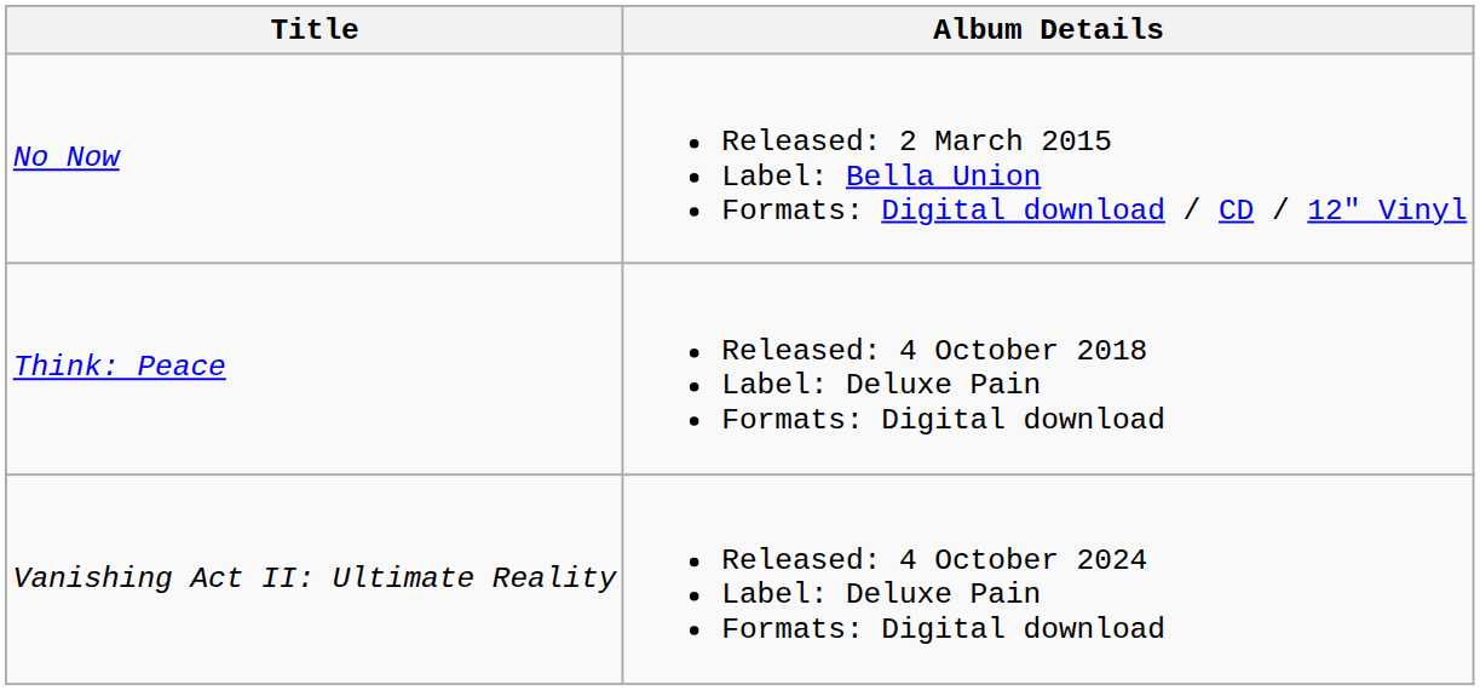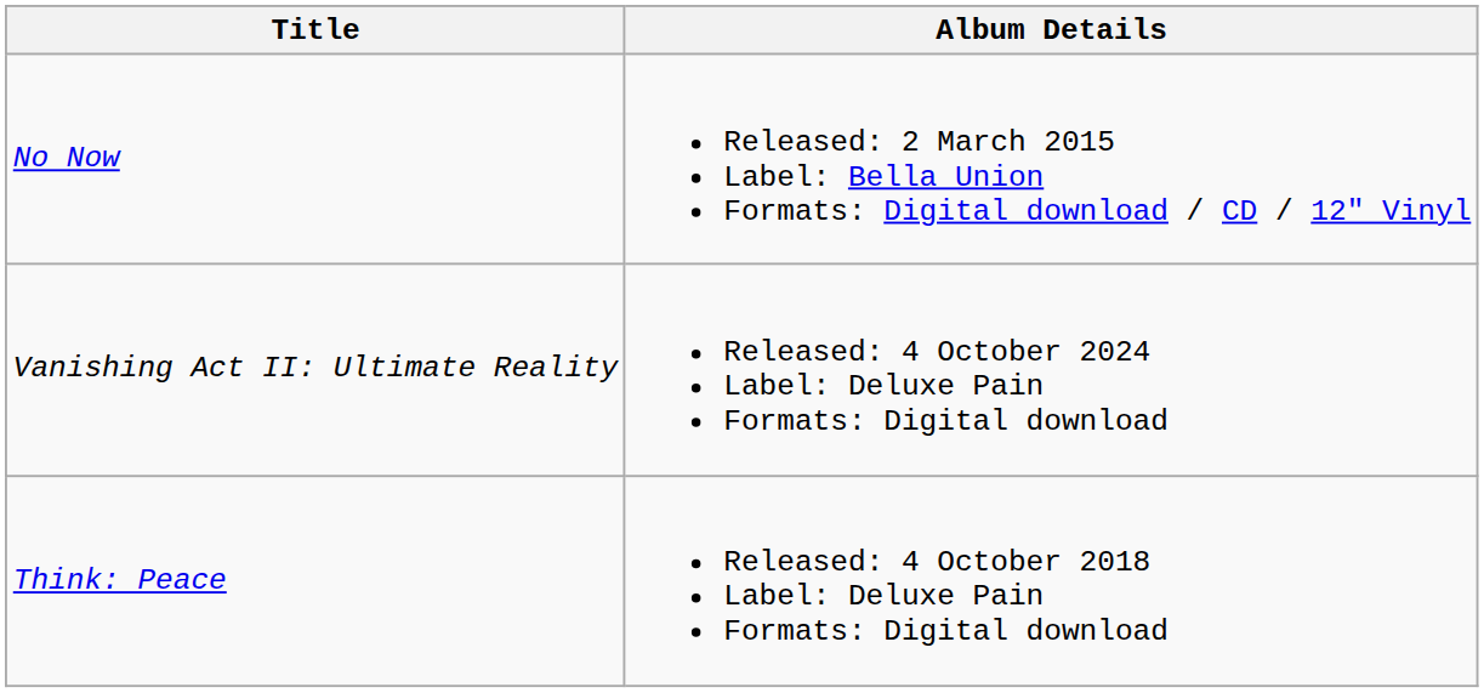 <table class="wikitable">
 <tr>
 <th>Title</th>
 <th>Album Details</th>
 </tr>
 <tr>
 <td><em><a href='#'>No Now</a></em></td>
 <td><br><ul><li>Released: 2 March 2015</li><li>Label: <a href='#'>Bella Union</a></li><li>Formats: <a href='#'>Digital download</a> / <a href='#'>CD</a> / <a href='#'>12" Vinyl</a></li></ul></td>
 </tr>
 <tr>
+<td><em>Vanishing Act II: Ultimate Reality</em></td>
+<td><br><ul><li>Released: 4 October 2024</li><li>Label: Deluxe Pain</li><li>Formats: Digital download</li></ul></td>
+</tr>
+<tr>
 <td><em><a href='#'>Think: Peace</a></em></td>
 <td><br><ul><li>Released: 4 October 2018</li><li>Label: Deluxe Pain</li><li>Formats: Digital download</li></ul></td>
 </tr>
-<tr>
-<td><em>Vanishing Act II: Ultimate Reality</em></td>
-<td><br><ul><li>Released: 4 October 2024</li><li>Label: Deluxe Pain</li><li>Formats: Digital download</li></ul></td>
-</tr>
 </table>
